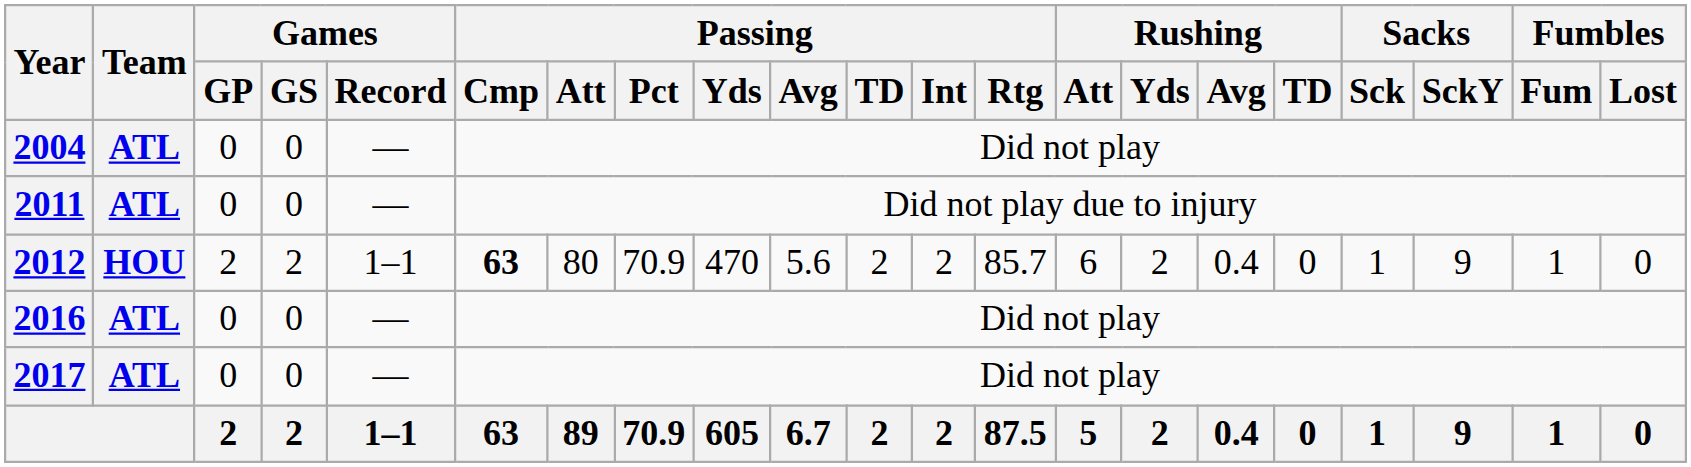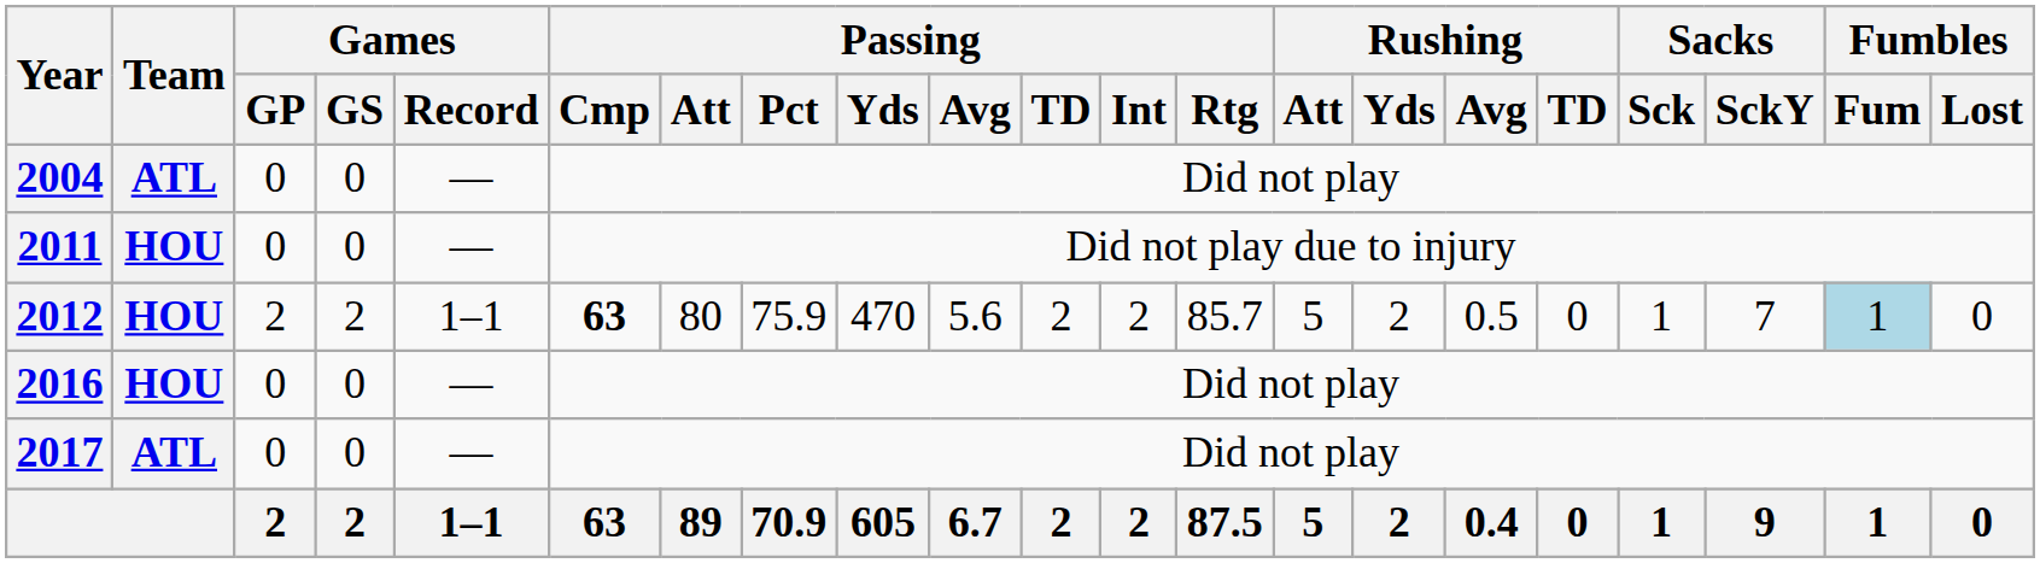 <table class="wikitable" style="text-align:center;">
 <tr>
 <th rowspan="2">Year</th>
 <th rowspan="2">Team</th>
 <th colspan="3">Games</th>
 <th colspan="8">Passing</th>
 <th colspan="4">Rushing</th>
 <th colspan="2">Sacks</th>
 <th colspan="2">Fumbles</th>
 </tr>
 <tr>
 <th>GP</th>
 <th>GS</th>
 <th>Record</th>
 <th>Cmp</th>
 <th>Att</th>
 <th>Pct</th>
 <th>Yds</th>
 <th>Avg</th>
 <th>TD</th>
 <th>Int</th>
 <th>Rtg</th>
 <th>Att</th>
 <th>Yds</th>
 <th>Avg</th>
 <th>TD</th>
 <th>Sck</th>
 <th>SckY</th>
 <th>Fum</th>
 <th>Lost</th>
 </tr>
 <tr>
 <th><a href='#'>2004</a></th>
 <th><a href='#'>ATL</a></th>
 <td>0</td>
 <td>0</td>
 <td>—</td>
 <td colspan="16">Did not play</td>
 </tr>
 <tr>
 <th><a href='#'>2011</a></th>
-<th><a href='#'>ATL</a></th>
+<th><a href='#'>HOU</a></th>
 <td>0</td>
 <td>0</td>
 <td>—</td>
 <td colspan="16">Did not play due to injury</td>
 </tr>
 <tr>
 <th><a href='#'>2012</a></th>
 <th><a href='#'>HOU</a></th>
 <td>2</td>
 <td>2</td>
 <td>1–1</td>
 <td><strong>63</strong></td>
 <td>80</td>
-<td>70.9</td>
+<td>75.9</td>
 <td>470</td>
 <td>5.6</td>
 <td>2</td>
 <td>2</td>
 <td>85.7</td>
-<td>6</td>
+<td>5</td>
 <td>2</td>
-<td>0.4</td>
+<td>0.5</td>
 <td>0</td>
 <td>1</td>
-<td>9</td>
-<td>1</td>
+<td>7</td>
+<td style="background: lightblue;">1</td>
 <td>0</td>
 </tr>
 <tr>
 <th><a href='#'>2016</a></th>
-<th><a href='#'>ATL</a></th>
+<th><a href='#'>HOU</a></th>
 <td>0</td>
 <td>0</td>
 <td>—</td>
 <td colspan="16">Did not play</td>
 </tr>
 <tr>
 <th><a href='#'>2017</a></th>
 <th><a href='#'>ATL</a></th>
 <td>0</td>
 <td>0</td>
 <td>—</td>
 <td colspan="16">Did not play</td>
 </tr>
 <tr>
 <th colspan="2"></th>
 <th>2</th>
 <th>2</th>
 <th>1–1</th>
 <th>63</th>
 <th>89</th>
 <th>70.9</th>
 <th>605</th>
 <th>6.7</th>
 <th>2</th>
 <th>2</th>
 <th>87.5</th>
 <th>5</th>
 <th>2</th>
 <th>0.4</th>
 <th>0</th>
 <th>1</th>
 <th>9</th>
 <th>1</th>
 <th>0</th>
 </tr>
 </table>
